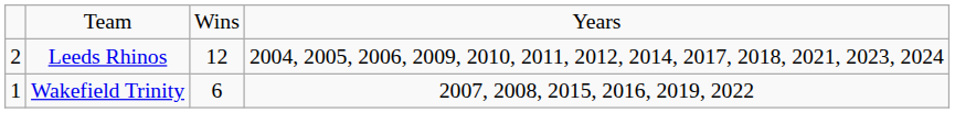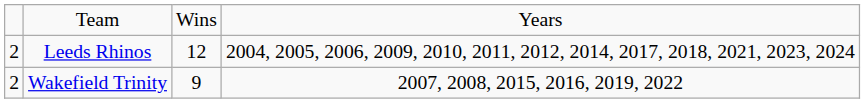 <table class="wikitable" style="text-align:center;">
 <tr>
 <td></td>
 <td>Team</td>
 <td>Wins</td>
 <td>Years</td>
 </tr>
 <tr>
 <td>2</td>
 <td> <a href='#'>Leeds Rhinos</a></td>
 <td>12</td>
 <td>2004, 2005, 2006, 2009, 2010, 2011, 2012, 2014, 2017, 2018, 2021, 2023, 2024</td>
 </tr>
 <tr>
-<td>1</td>
+<td>2</td>
 <td> <a href='#'>Wakefield Trinity</a></td>
-<td>6</td>
+<td>9</td>
 <td>2007, 2008, 2015, 2016, 2019, 2022</td>
 </tr>
 </table>
